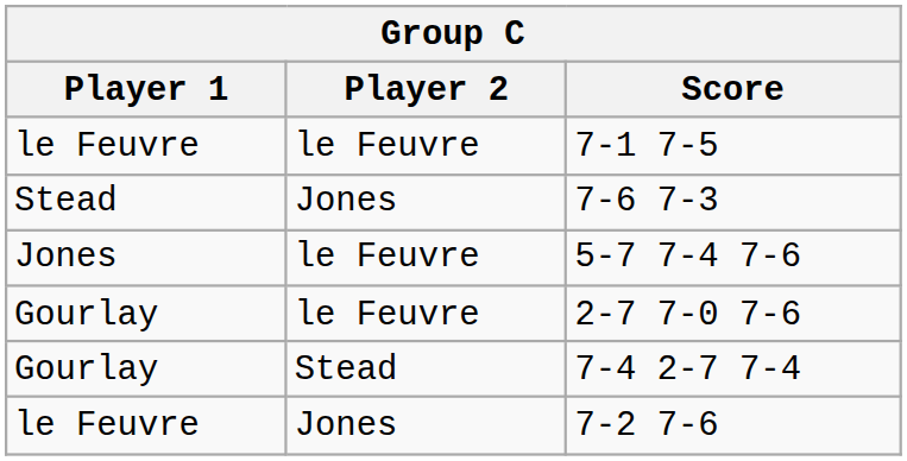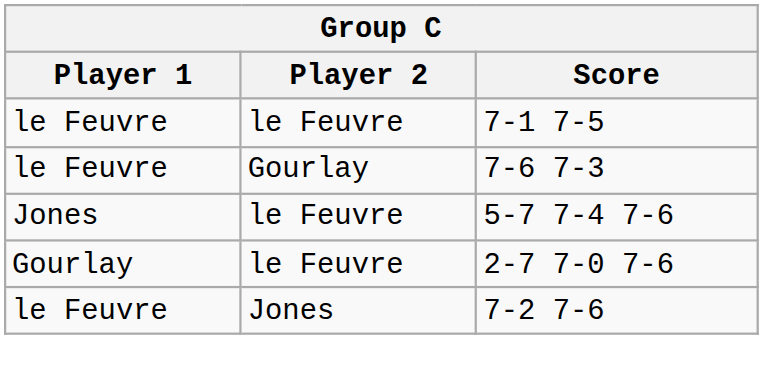 <table class="wikitable">
 <tr>
 <th colspan="3">Group C</th>
 </tr>
 <tr>
 <th width=100>Player 1</th>
 <th width=100>Player 2</th>
 <th width=120>Score</th>
 </tr>
 <tr>
 <td>le Feuvre</td>
 <td>le Feuvre</td>
 <td>7-1 7-5</td>
 </tr>
 <tr>
-<td>Stead</td>
-<td>Jones</td>
+<td>le Feuvre</td>
+<td>Gourlay</td>
 <td>7-6 7-3</td>
 </tr>
 <tr>
 <td>Jones</td>
 <td>le Feuvre</td>
 <td>5-7 7-4 7-6</td>
 </tr>
 <tr>
 <td>Gourlay</td>
 <td>le Feuvre</td>
 <td>2-7 7-0 7-6</td>
 </tr>
 <tr>
-<td>Gourlay</td>
-<td>Stead</td>
-<td>7-4 2-7 7-4</td>
-</tr>
-<tr>
 <td>le Feuvre</td>
 <td>Jones</td>
 <td>7-2 7-6</td>
 </tr>
 </table>
